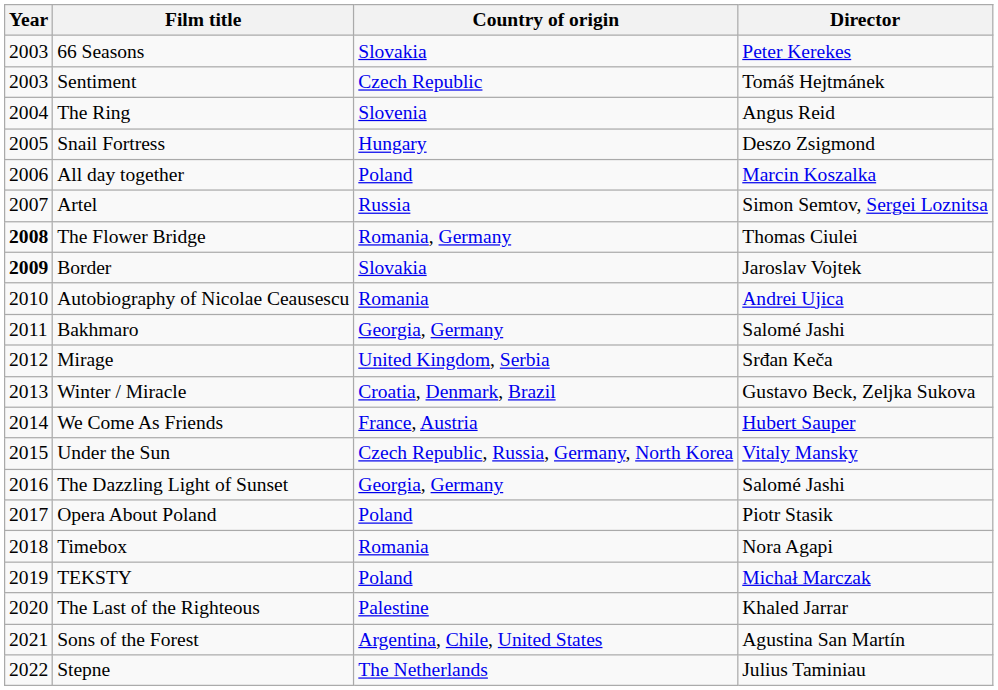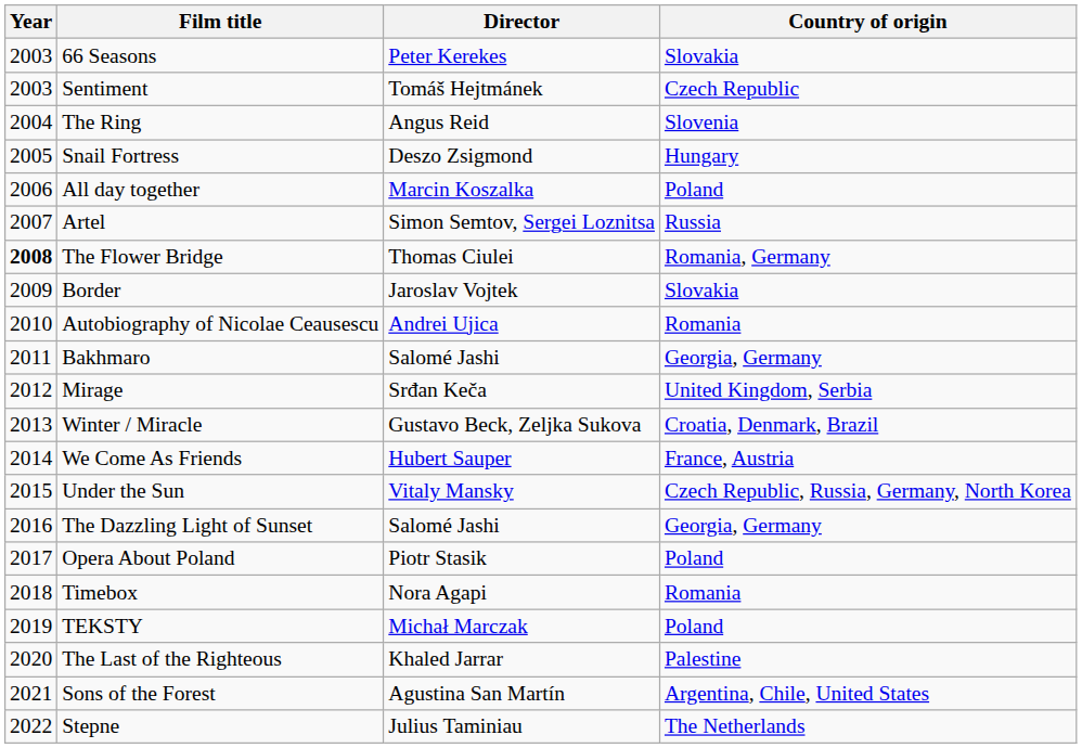 <table class="wikitable">
 <tr>
 <th>Year</th>
 <th>Film title</th>
+<th>Director</th>
 <th>Country of origin</th>
-<th>Director</th>
 </tr>
 <tr>
 <td>2003</td>
 <td>66 Seasons</td>
+<td><a href='#'>Peter Kerekes</a></td>
 <td><a href='#'>Slovakia</a></td>
-<td><a href='#'>Peter Kerekes</a></td>
 </tr>
 <tr>
 <td>2003</td>
 <td>Sentiment</td>
+<td>Tomáš Hejtmánek</td>
 <td><a href='#'>Czech Republic</a></td>
-<td>Tomáš Hejtmánek</td>
 </tr>
 <tr>
 <td>2004</td>
 <td>The Ring</td>
+<td>Angus Reid</td>
 <td><a href='#'>Slovenia</a></td>
-<td>Angus Reid</td>
 </tr>
 <tr>
 <td>2005</td>
 <td>Snail Fortress</td>
+<td>Deszo Zsigmond</td>
 <td><a href='#'>Hungary</a></td>
-<td>Deszo Zsigmond</td>
 </tr>
 <tr>
 <td>2006</td>
 <td>All day together</td>
+<td><a href='#'>Marcin Koszalka</a></td>
 <td><a href='#'>Poland</a></td>
-<td><a href='#'>Marcin Koszalka</a></td>
 </tr>
 <tr>
 <td>2007</td>
 <td>Artel</td>
+<td>Simon Semtov, <a href='#'>Sergei Loznitsa</a></td>
 <td><a href='#'>Russia</a></td>
-<td>Simon Semtov, <a href='#'>Sergei Loznitsa</a></td>
 </tr>
 <tr>
 <td><strong>2008</strong></td>
 <td>The Flower Bridge</td>
+<td>Thomas Ciulei</td>
 <td><a href='#'>Romania</a>, <a href='#'>Germany</a></td>
-<td>Thomas Ciulei</td>
 </tr>
 <tr>
-<td><strong>2009</strong></td>
+<td>2009</td>
 <td>Border</td>
+<td>Jaroslav Vojtek</td>
 <td><a href='#'>Slovakia</a></td>
-<td>Jaroslav Vojtek</td>
 </tr>
 <tr>
 <td>2010</td>
 <td>Autobiography of Nicolae Ceausescu</td>
+<td><a href='#'>Andrei Ujica</a></td>
 <td><a href='#'>Romania</a></td>
-<td><a href='#'>Andrei Ujica</a></td>
 </tr>
 <tr>
 <td>2011</td>
 <td>Bakhmaro</td>
+<td>Salomé Jashi</td>
 <td><a href='#'>Georgia</a>, <a href='#'>Germany</a></td>
-<td>Salomé Jashi</td>
 </tr>
 <tr>
 <td>2012</td>
 <td>Mirage</td>
+<td>Srđan Keča</td>
 <td><a href='#'>United Kingdom</a>, <a href='#'>Serbia</a></td>
-<td>Srđan Keča</td>
 </tr>
 <tr>
 <td>2013</td>
 <td>Winter / Miracle</td>
+<td>Gustavo Beck, Zeljka Sukova</td>
 <td><a href='#'>Croatia</a>, <a href='#'>Denmark</a>, <a href='#'>Brazil</a></td>
-<td>Gustavo Beck, Zeljka Sukova</td>
 </tr>
 <tr>
 <td>2014</td>
 <td>We Come As Friends</td>
+<td><a href='#'>Hubert Sauper</a></td>
 <td><a href='#'>France</a>, <a href='#'>Austria</a></td>
-<td><a href='#'>Hubert Sauper</a></td>
 </tr>
 <tr>
 <td>2015</td>
 <td>Under the Sun</td>
+<td><a href='#'>Vitaly Mansky</a></td>
 <td><a href='#'>Czech Republic</a>, <a href='#'>Russia</a>, <a href='#'>Germany</a>, <a href='#'>North Korea</a></td>
-<td><a href='#'>Vitaly Mansky</a></td>
 </tr>
 <tr>
 <td>2016</td>
 <td>The Dazzling Light of Sunset</td>
+<td>Salomé Jashi</td>
 <td><a href='#'>Georgia</a>, <a href='#'>Germany</a></td>
-<td>Salomé Jashi</td>
 </tr>
 <tr>
 <td>2017</td>
 <td>Opera About Poland</td>
+<td>Piotr Stasik</td>
 <td><a href='#'>Poland</a></td>
-<td>Piotr Stasik</td>
 </tr>
 <tr>
 <td>2018</td>
 <td>Timebox</td>
+<td>Nora Agapi</td>
 <td><a href='#'>Romania</a></td>
-<td>Nora Agapi</td>
 </tr>
 <tr>
 <td>2019</td>
 <td>TEKSTY</td>
+<td><a href='#'>Michał Marczak</a></td>
 <td><a href='#'>Poland</a></td>
-<td><a href='#'>Michał Marczak</a></td>
 </tr>
 <tr>
 <td>2020</td>
 <td>The Last of the Righteous</td>
+<td>Khaled Jarrar</td>
 <td><a href='#'>Palestine</a></td>
-<td>Khaled Jarrar</td>
 </tr>
 <tr>
 <td>2021</td>
 <td>Sons of the Forest</td>
+<td>Agustina San Martín</td>
 <td><a href='#'>Argentina</a>, <a href='#'>Chile</a>, <a href='#'>United States</a></td>
-<td>Agustina San Martín</td>
 </tr>
 <tr>
 <td>2022</td>
 <td>Stepne</td>
+<td>Julius Taminiau</td>
 <td><a href='#'>The Netherlands</a></td>
-<td>Julius Taminiau</td>
 </tr>
 </table>
